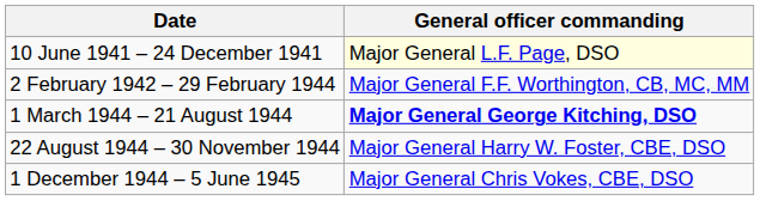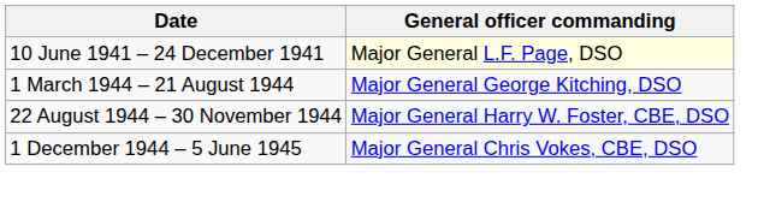 <table class="wikitable">
 <tr>
 <th>Date</th>
 <th>General officer commanding</th>
 </tr>
 <tr>
 <td>10 June 1941 – 24 December 1941</td>
 <td style="background: lightyellow;">Major General <a href='#'>L.F. Page</a>, DSO</td>
 </tr>
 <tr>
-<td>2 February 1942 – 29 February 1944</td>
-<td><a href='#'>Major General F.F. Worthington, CB, MC, MM</a></td>
-</tr>
-<tr>
 <td>1 March 1944 – 21 August 1944</td>
-<td><strong><a href='#'>Major General George Kitching, DSO</a></strong></td>
+<td><a href='#'>Major General George Kitching, DSO</a></td>
 </tr>
 <tr>
 <td>22 August 1944 – 30 November 1944</td>
 <td><a href='#'>Major General Harry W. Foster, CBE, DSO</a></td>
 </tr>
 <tr>
 <td>1 December 1944 – 5 June 1945</td>
 <td><a href='#'>Major General Chris Vokes, CBE, DSO</a></td>
 </tr>
 </table>
